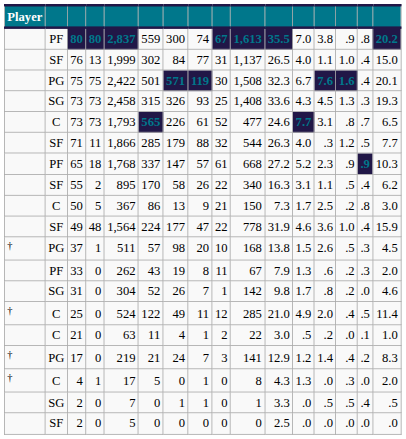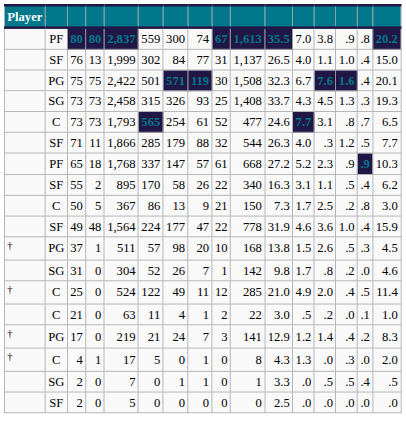 <table class="wikitable sortable" style="font-size: 95%; text-align:right;">
 <tr>
 <th style="background:#00778B; color:#FFFFFF; border-top:#211747 3px solid; border-bottom:#211747 3px solid;">Player</th>
 <th style="background:#00778B; color:#FFFFFF; border-top:#211747 3px solid; border-bottom:#211747 3px solid;"></th>
 <th style="background:#00778B; color:#FFFFFF; border-top:#211747 3px solid; border-bottom:#211747 3px solid;"></th>
 <th style="background:#00778B; color:#FFFFFF; border-top:#211747 3px solid; border-bottom:#211747 3px solid;"></th>
 <th style="background:#00778B; color:#FFFFFF; border-top:#211747 3px solid; border-bottom:#211747 3px solid;"></th>
 <th style="background:#00778B; color:#FFFFFF; border-top:#211747 3px solid; border-bottom:#211747 3px solid;"></th>
 <th style="background:#00778B; color:#FFFFFF; border-top:#211747 3px solid; border-bottom:#211747 3px solid;"></th>
 <th style="background:#00778B; color:#FFFFFF; border-top:#211747 3px solid; border-bottom:#211747 3px solid;"></th>
 <th style="background:#00778B; color:#FFFFFF; border-top:#211747 3px solid; border-bottom:#211747 3px solid;"></th>
 <th style="background:#00778B; color:#FFFFFF; border-top:#211747 3px solid; border-bottom:#211747 3px solid;"></th>
 <th style="background:#00778B; color:#FFFFFF; border-top:#211747 3px solid; border-bottom:#211747 3px solid;"></th>
 <th style="background:#00778B; color:#FFFFFF; border-top:#211747 3px solid; border-bottom:#211747 3px solid;"></th>
 <th style="background:#00778B; color:#FFFFFF; border-top:#211747 3px solid; border-bottom:#211747 3px solid;"></th>
 <th style="background:#00778B; color:#FFFFFF; border-top:#211747 3px solid; border-bottom:#211747 3px solid;"></th>
 <th style="background:#00778B; color:#FFFFFF; border-top:#211747 3px solid; border-bottom:#211747 3px solid;"></th>
 <th style="background:#00778B; color:#FFFFFF; border-top:#211747 3px solid; border-bottom:#211747 3px solid;"></th>
 </tr>
 <tr>
 <td style="text-align:left;"></td>
 <td style="text-align:center;">PF</td>
 <td style="background:#211747; color:#00778B;"><strong>80</strong></td>
 <td style="background:#211747; color:#00778B;"><strong>80</strong></td>
 <td style="background:#211747; color:#00778B;"><strong>2,837</strong></td>
 <td>559</td>
 <td>300</td>
 <td>74</td>
 <td style="background:#211747; color:#00778B;"><strong>67</strong></td>
 <td style="background:#211747; color:#00778B;"><strong>1,613</strong></td>
 <td style="background:#211747; color:#00778B;"><strong>35.5</strong></td>
 <td>7.0</td>
 <td>3.8</td>
 <td>.9</td>
 <td>.8</td>
 <td style="background:#211747; color:#00778B;"><strong>20.2</strong></td>
 </tr>
 <tr>
 <td style="text-align:left;"></td>
 <td style="text-align:center;">SF</td>
 <td>76</td>
 <td>13</td>
 <td>1,999</td>
 <td>302</td>
 <td>84</td>
 <td>77</td>
 <td>31</td>
 <td>1,137</td>
 <td>26.5</td>
 <td>4.0</td>
 <td>1.1</td>
 <td>1.0</td>
 <td>.4</td>
 <td>15.0</td>
 </tr>
 <tr>
 <td style="text-align:left;"></td>
 <td style="text-align:center;">PG</td>
 <td>75</td>
 <td>75</td>
 <td>2,422</td>
 <td>501</td>
 <td style="background:#211747; color:#00778B;"><strong>571</strong></td>
 <td style="background:#211747; color:#00778B;"><strong>119</strong></td>
 <td>30</td>
 <td>1,508</td>
 <td>32.3</td>
 <td>6.7</td>
 <td style="background:#211747; color:#00778B;"><strong>7.6</strong></td>
 <td style="background:#211747; color:#00778B;"><strong>1.6</strong></td>
 <td>.4</td>
 <td>20.1</td>
 </tr>
 <tr>
 <td style="text-align:left;"></td>
 <td style="text-align:center;">SG</td>
 <td>73</td>
 <td>73</td>
 <td>2,458</td>
 <td>315</td>
 <td>326</td>
 <td>93</td>
 <td>25</td>
 <td>1,408</td>
-<td>33.6</td>
+<td>33.7</td>
 <td>4.3</td>
 <td>4.5</td>
 <td>1.3</td>
 <td>.3</td>
 <td>19.3</td>
 </tr>
 <tr>
 <td style="text-align:left;"></td>
 <td style="text-align:center;">C</td>
 <td>73</td>
 <td>73</td>
 <td>1,793</td>
 <td style="background:#211747; color:#00778B;"><strong>565</strong></td>
-<td>226</td>
+<td>254</td>
 <td>61</td>
 <td>52</td>
 <td>477</td>
 <td>24.6</td>
 <td style="background:#211747; color:#00778B;"><strong>7.7</strong></td>
 <td>3.1</td>
 <td>.8</td>
 <td>.7</td>
 <td>6.5</td>
 </tr>
 <tr>
 <td style="text-align:left;"></td>
 <td style="text-align:center;">SF</td>
 <td>71</td>
 <td>11</td>
 <td>1,866</td>
 <td>285</td>
 <td>179</td>
 <td>88</td>
 <td>32</td>
 <td>544</td>
 <td>26.3</td>
 <td>4.0</td>
 <td>.3</td>
 <td>1.2</td>
 <td>.5</td>
 <td>7.7</td>
 </tr>
 <tr>
 <td style="text-align:left;"></td>
 <td style="text-align:center;">PF</td>
 <td>65</td>
 <td>18</td>
 <td>1,768</td>
 <td>337</td>
 <td>147</td>
 <td>57</td>
 <td>61</td>
 <td>668</td>
 <td>27.2</td>
 <td>5.2</td>
 <td>2.3</td>
 <td>.9</td>
 <td style="background:#211747; color:#00778B;"><strong>.9</strong></td>
 <td>10.3</td>
 </tr>
 <tr>
 <td style="text-align:left;"></td>
 <td style="text-align:center;">SF</td>
 <td>55</td>
 <td>2</td>
 <td>895</td>
 <td>170</td>
 <td>58</td>
 <td>26</td>
 <td>22</td>
 <td>340</td>
 <td>16.3</td>
 <td>3.1</td>
 <td>1.1</td>
 <td>.5</td>
 <td>.4</td>
 <td>6.2</td>
 </tr>
 <tr>
 <td style="text-align:left;"></td>
 <td style="text-align:center;">C</td>
 <td>50</td>
 <td>5</td>
 <td>367</td>
 <td>86</td>
 <td>13</td>
 <td>9</td>
 <td>21</td>
 <td>150</td>
 <td>7.3</td>
 <td>1.7</td>
 <td>2.5</td>
 <td>.2</td>
 <td>.8</td>
 <td>3.0</td>
 </tr>
 <tr>
 <td style="text-align:left;"></td>
 <td style="text-align:center;">SF</td>
 <td>49</td>
 <td>48</td>
 <td>1,564</td>
 <td>224</td>
 <td>177</td>
 <td>47</td>
 <td>22</td>
 <td>778</td>
 <td>31.9</td>
 <td>4.6</td>
 <td>3.6</td>
 <td>1.0</td>
 <td>.4</td>
 <td>15.9</td>
 </tr>
 <tr>
 <td style="text-align:left;"><sup>†</sup></td>
 <td style="text-align:center;">PG</td>
 <td>37</td>
 <td>1</td>
 <td>511</td>
 <td>57</td>
 <td>98</td>
 <td>20</td>
 <td>10</td>
 <td>168</td>
 <td>13.8</td>
 <td>1.5</td>
 <td>2.6</td>
 <td>.5</td>
 <td>.3</td>
 <td>4.5</td>
-</tr>
-<tr>
-<td style="text-align:left;"></td>
-<td style="text-align:center;">PF</td>
-<td>33</td>
-<td>0</td>
-<td>262</td>
-<td>43</td>
-<td>19</td>
-<td>8</td>
-<td>11</td>
-<td>67</td>
-<td>7.9</td>
-<td>1.3</td>
-<td>.6</td>
-<td>.2</td>
-<td>.3</td>
-<td>2.0</td>
 </tr>
 <tr>
 <td style="text-align:left;"></td>
 <td style="text-align:center;">SG</td>
 <td>31</td>
 <td>0</td>
 <td>304</td>
 <td>52</td>
 <td>26</td>
 <td>7</td>
 <td>1</td>
 <td>142</td>
 <td>9.8</td>
 <td>1.7</td>
 <td>.8</td>
 <td>.2</td>
 <td>.0</td>
 <td>4.6</td>
 </tr>
 <tr>
 <td style="text-align:left;"><sup>†</sup></td>
 <td style="text-align:center;">C</td>
 <td>25</td>
 <td>0</td>
 <td>524</td>
 <td>122</td>
 <td>49</td>
 <td>11</td>
 <td>12</td>
 <td>285</td>
 <td>21.0</td>
 <td>4.9</td>
 <td>2.0</td>
 <td>.4</td>
 <td>.5</td>
 <td>11.4</td>
 </tr>
 <tr>
 <td style="text-align:left;"></td>
 <td style="text-align:center;">C</td>
 <td>21</td>
 <td>0</td>
 <td>63</td>
 <td>11</td>
 <td>4</td>
 <td>1</td>
 <td>2</td>
 <td>22</td>
 <td>3.0</td>
 <td>.5</td>
 <td>.2</td>
 <td>.0</td>
 <td>.1</td>
 <td>1.0</td>
 </tr>
 <tr>
 <td style="text-align:left;"><sup>†</sup></td>
 <td style="text-align:center;">PG</td>
 <td>17</td>
 <td>0</td>
 <td>219</td>
 <td>21</td>
 <td>24</td>
 <td>7</td>
 <td>3</td>
 <td>141</td>
 <td>12.9</td>
 <td>1.2</td>
 <td>1.4</td>
 <td>.4</td>
 <td>.2</td>
 <td>8.3</td>
 </tr>
 <tr>
 <td style="text-align:left;"><sup>†</sup></td>
 <td style="text-align:center;">C</td>
 <td>4</td>
 <td>1</td>
 <td>17</td>
 <td>5</td>
 <td>0</td>
 <td>1</td>
 <td>0</td>
 <td>8</td>
 <td>4.3</td>
 <td>1.3</td>
 <td>.0</td>
 <td>.3</td>
 <td>.0</td>
 <td>2.0</td>
 </tr>
 <tr>
 <td style="text-align:left;"></td>
 <td style="text-align:center;">SG</td>
 <td>2</td>
 <td>0</td>
 <td>7</td>
 <td>0</td>
 <td>1</td>
 <td>1</td>
 <td>0</td>
 <td>1</td>
 <td>3.3</td>
 <td>.0</td>
 <td>.5</td>
 <td>.5</td>
 <td>.4</td>
 <td>.5</td>
 </tr>
 <tr>
 <td style="text-align:left;"></td>
 <td style="text-align:center;">SF</td>
 <td>2</td>
 <td>0</td>
 <td>5</td>
 <td>0</td>
 <td>0</td>
 <td>0</td>
 <td>0</td>
 <td>0</td>
 <td>2.5</td>
 <td>.0</td>
 <td>.0</td>
 <td>.0</td>
 <td>.0</td>
 <td>.0</td>
 </tr>
 </table>
